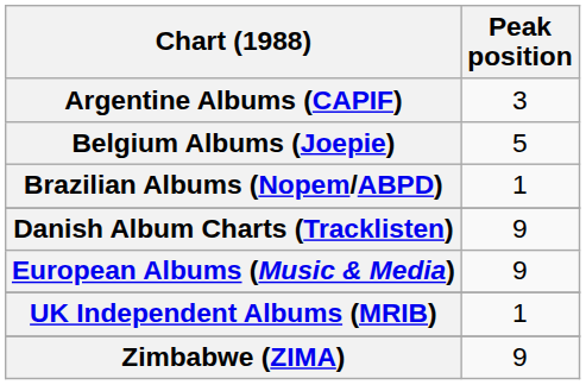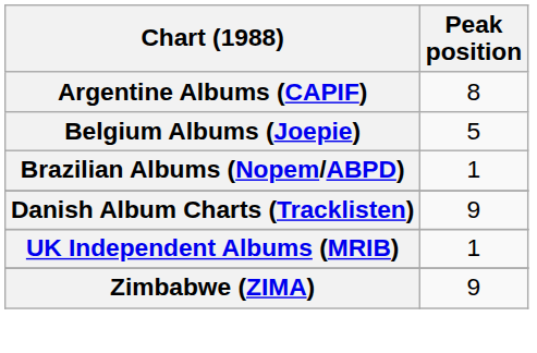 <table class="wikitable sortable plainrowheaders" style="text-align:center">
 <tr>
 <th scope="col">Chart (1988)</th>
 <th scope="col">Peak<br>position</th>
 </tr>
 <tr>
 <th scope="row">Argentine Albums (<a href='#'>CAPIF</a>)</th>
-<td>3</td>
+<td>8</td>
 </tr>
 <tr>
 <th scope="row">Belgium Albums (<a href='#'>Joepie</a>)</th>
 <td>5</td>
 </tr>
 <tr>
 <th scope="row">Brazilian Albums (<a href='#'>Nopem</a>/<a href='#'>ABPD</a>)</th>
 <td>1</td>
 </tr>
 <tr>
 </tr>
 <tr>
 <th scope="row">Danish Album Charts (<a href='#'>Tracklisten</a>)</th>
 <td align="center">9</td>
-</tr>
-<tr>
-<th scope="row"><a href='#'>European Albums</a> (<em><a href='#'>Music & Media</a></em>)</th>
-<td>9</td>
 </tr>
 <tr>
 </tr>
 <tr>
 </tr>
 <tr>
 </tr>
 <tr>
 </tr>
 <tr>
 </tr>
 <tr>
 </tr>
 <tr>
 <th scope="row"><a href='#'>UK Independent Albums</a> (<a href='#'>MRIB</a>)</th>
 <td>1</td>
 </tr>
 <tr>
 </tr>
 <tr>
 <th scope="row">Zimbabwe (<a href='#'>ZIMA</a>)</th>
 <td style="text-align:center;">9</td>
 </tr>
 </table>
